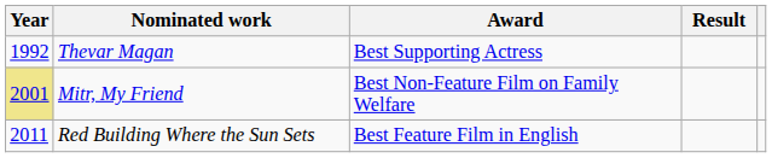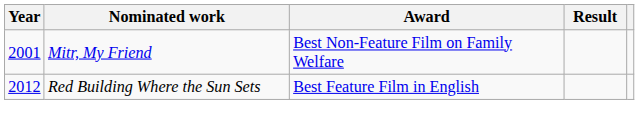 <table class="wikitable" width="100%">
 <tr>
 <th width="5%">Year</th>
 <th width="40%">Nominated work</th>
 <th width="45%">Award</th>
 <th width="10%">Result</th>
 <th width="3%"></th>
 </tr>
 <tr>
-<td><a href='#'>1992</a></td>
-<td><em><a href='#'>Thevar Magan</a></em></td>
-<td><a href='#'>Best Supporting Actress</a></td>
-<td></td>
-<td></td>
-</tr>
-<tr>
-<td style="background: khaki;"><a href='#'>2001</a></td>
+<td><a href='#'>2001</a></td>
 <td><em><a href='#'>Mitr, My Friend</a></em></td>
 <td><a href='#'>Best Non-Feature Film on Family Welfare</a></td>
 <td></td>
 <td></td>
 </tr>
 <tr>
-<td><a href='#'>2011</a></td>
+<td><a href='#'>2012</a></td>
 <td><em>Red Building Where the Sun Sets</em></td>
 <td><a href='#'>Best Feature Film in English</a></td>
 <td></td>
 <td></td>
 </tr>
 </table>
